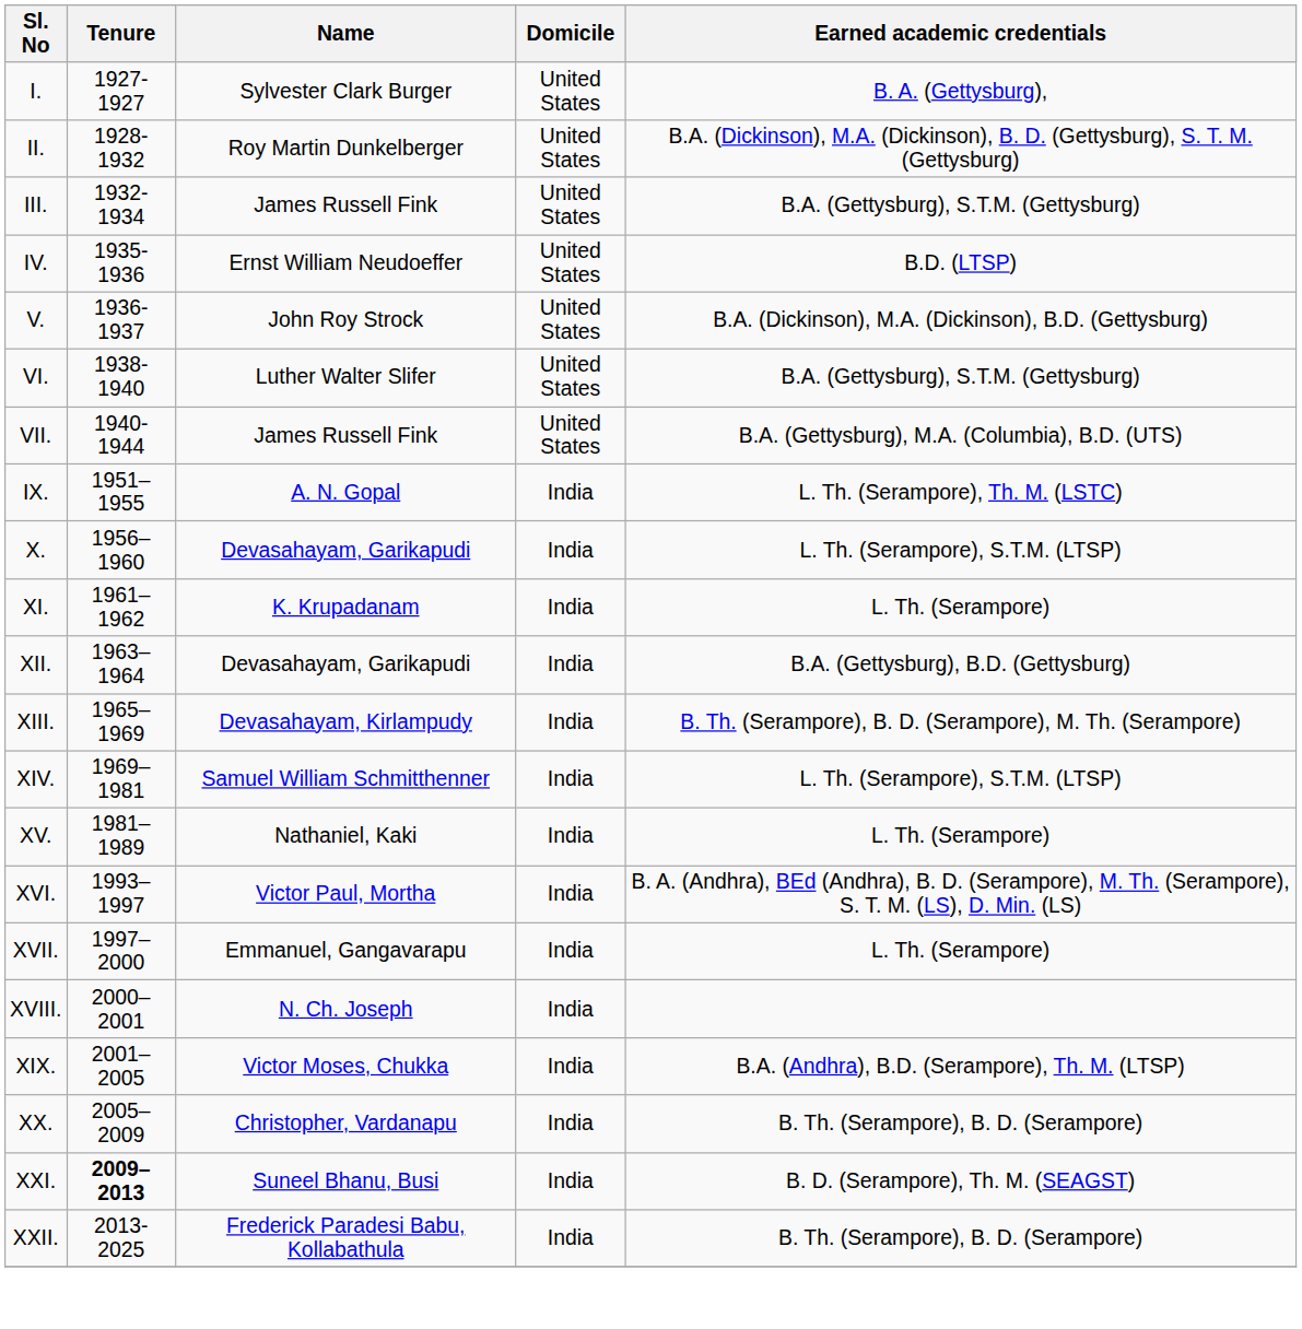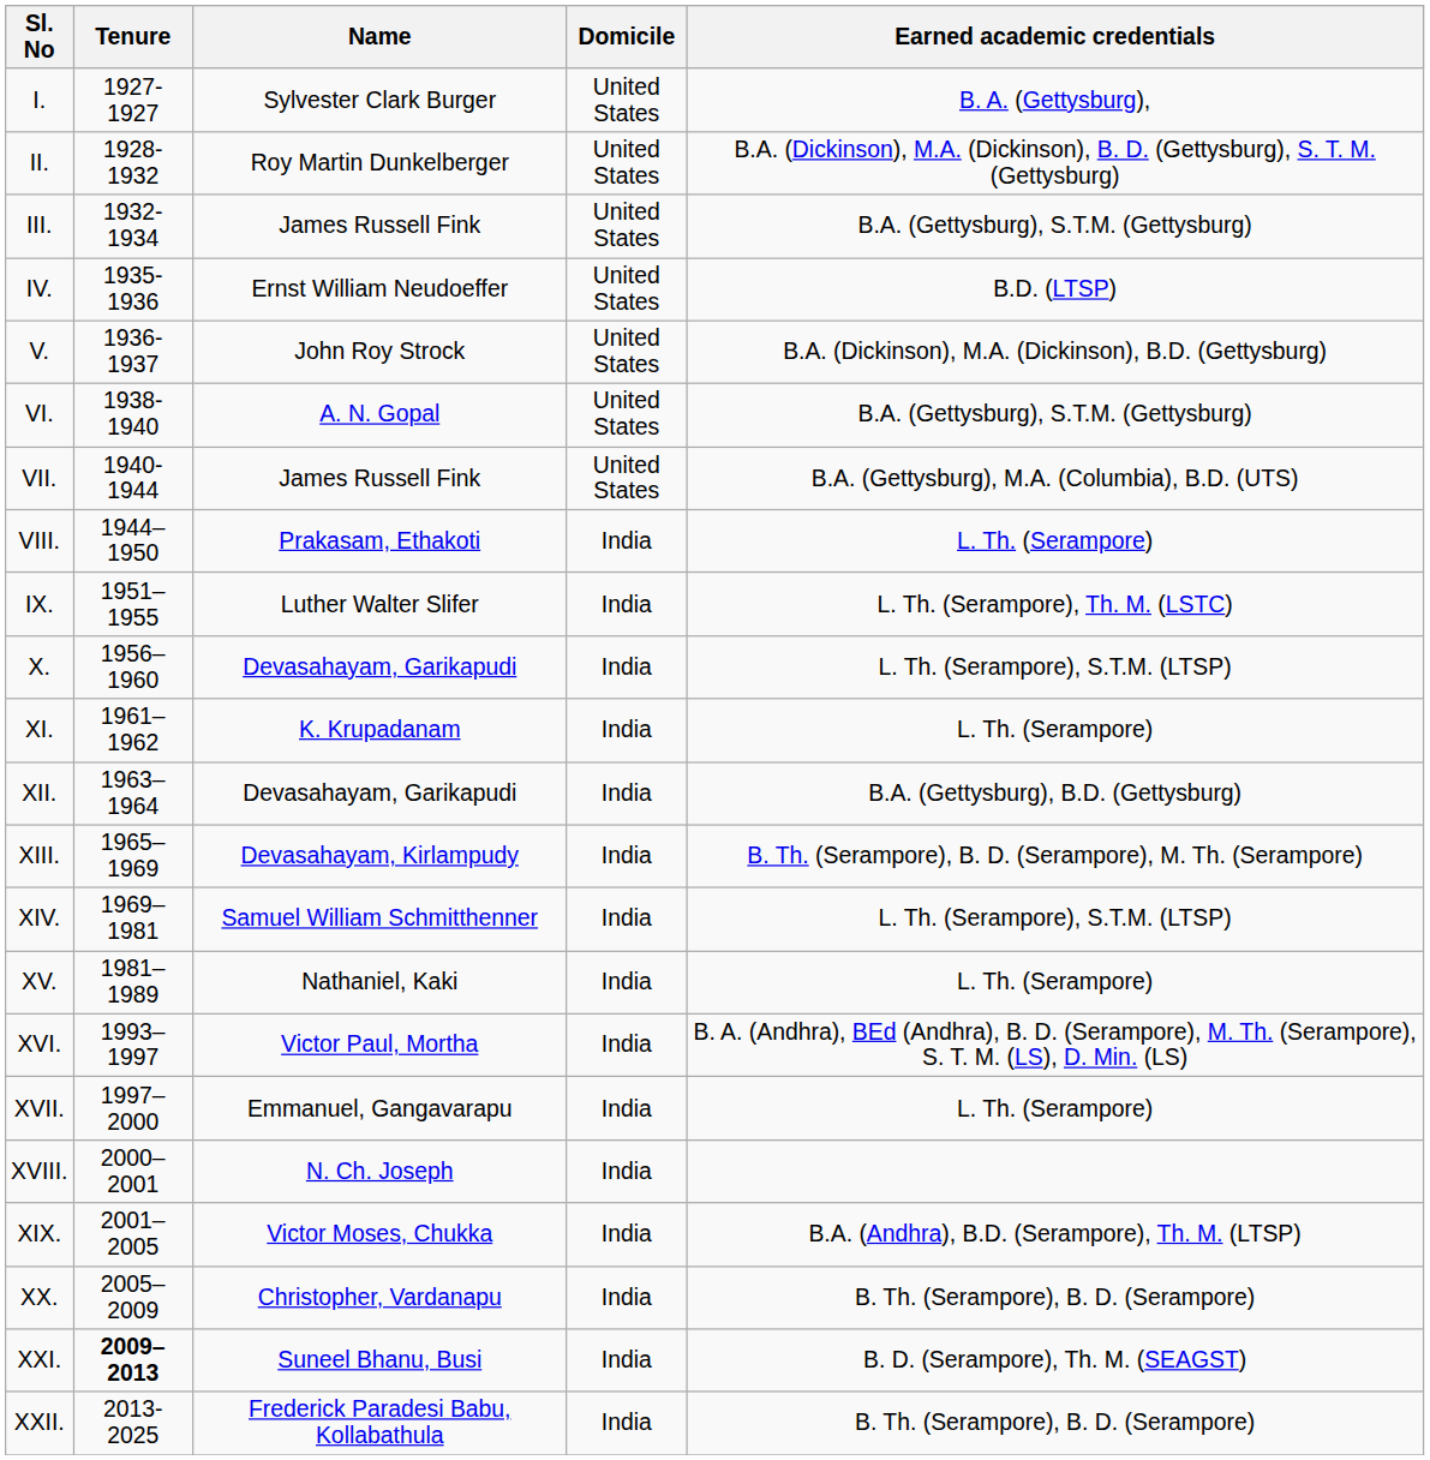 <table class="wikitable sortable" style="text-align:center">
 <tr style="background:#cccccc">
 <th scope="col" style="width: 10px;">Sl. No</th>
 <th scope="col" style="width: 75px;">Tenure</th>
 <th scope="col" style="width: 250px;">Name</th>
 <th scope="col" style="width: 75px;">Domicile</th>
 <th scope="col" style="width: 500px;">Earned academic credentials</th>
 </tr>
 <tr>
 <td>I.</td>
 <td>1927-1927</td>
 <td>Sylvester Clark Burger</td>
 <td>United States</td>
 <td><a href='#'>B. A.</a>  (<a href='#'>Gettysburg</a>),</td>
 </tr>
 <tr>
 <td>II.</td>
 <td>1928-1932</td>
 <td>Roy Martin Dunkelberger</td>
 <td>United States</td>
 <td>B.A. (<a href='#'>Dickinson</a>), <a href='#'>M.A.</a> (Dickinson), <a href='#'>B. D.</a> (Gettysburg), <a href='#'>S. T. M.</a><br>(Gettysburg)</td>
 </tr>
 <tr>
 <td>III.</td>
 <td>1932-1934</td>
 <td>James Russell Fink</td>
 <td>United States</td>
 <td>B.A. (Gettysburg), S.T.M. (Gettysburg)</td>
 </tr>
 <tr>
 <td>IV.</td>
 <td>1935-1936</td>
 <td>Ernst William Neudoeffer</td>
 <td>United States</td>
 <td>B.D. (<a href='#'>LTSP</a>)</td>
 </tr>
 <tr>
 <td>V.</td>
 <td>1936-1937</td>
 <td>John Roy Strock</td>
 <td>United States</td>
 <td>B.A. (Dickinson), M.A. (Dickinson), B.D. (Gettysburg)</td>
 </tr>
 <tr>
 <td>VI.</td>
 <td>1938-1940</td>
-<td>Luther Walter Slifer</td>
+<td><a href='#'>A. N. Gopal</a></td>
 <td>United States</td>
 <td>B.A. (Gettysburg), S.T.M. (Gettysburg)</td>
 </tr>
 <tr>
 <td>VII.</td>
 <td>1940-1944</td>
 <td>James Russell Fink</td>
 <td>United States</td>
 <td>B.A. (Gettysburg), M.A. (Columbia), B.D. (UTS)</td>
 </tr>
 <tr>
+<td>VIII.</td>
+<td>1944–1950</td>
+<td><a href='#'>Prakasam, Ethakoti</a></td>
+<td>India</td>
+<td><a href='#'>L. Th.</a> (<a href='#'>Serampore</a>)</td>
+</tr>
+<tr>
 <td>IX.</td>
 <td>1951–1955</td>
-<td><a href='#'>A. N. Gopal</a></td>
+<td>Luther Walter Slifer</td>
 <td>India</td>
 <td>L. Th. (Serampore), <a href='#'>Th. M.</a> (<a href='#'>LSTC</a>)</td>
 </tr>
 <tr>
 <td>X.</td>
 <td>1956–1960</td>
 <td><a href='#'>Devasahayam, Garikapudi</a></td>
 <td>India</td>
 <td>L. Th. (Serampore), S.T.M. (LTSP)</td>
 </tr>
 <tr>
 <td>XI.</td>
 <td>1961–1962</td>
 <td><a href='#'>K. Krupadanam</a></td>
 <td>India</td>
 <td>L. Th. (Serampore)</td>
 </tr>
 <tr>
 <td>XII.</td>
 <td>1963–1964</td>
 <td>Devasahayam, Garikapudi</td>
 <td>India</td>
 <td>B.A. (Gettysburg), B.D. (Gettysburg)</td>
 </tr>
 <tr>
 <td>XIII.</td>
 <td>1965–1969</td>
 <td><a href='#'>Devasahayam, Kirlampudy</a></td>
 <td>India</td>
 <td><a href='#'>B. Th.</a> (Serampore), B. D. (Serampore), M. Th. (Serampore)</td>
 </tr>
 <tr>
 <td>XIV.</td>
 <td>1969–1981</td>
 <td><a href='#'>Samuel William Schmitthenner</a></td>
 <td>India</td>
 <td>L. Th. (Serampore), S.T.M. (LTSP)</td>
 </tr>
 <tr>
 <td>XV.</td>
 <td>1981–1989</td>
 <td>Nathaniel, Kaki</td>
 <td>India</td>
 <td>L. Th. (Serampore)</td>
 </tr>
 <tr>
 <td>XVI.</td>
 <td>1993–1997</td>
 <td><a href='#'>Victor Paul, Mortha</a></td>
 <td>India</td>
 <td>B. A. (Andhra), <a href='#'>BEd</a> (Andhra), B. D. (Serampore), <a href='#'>M. Th.</a> (Serampore), S. T. M. (<a href='#'>LS</a>), <a href='#'>D. Min.</a> (LS)</td>
 </tr>
 <tr>
 <td>XVII.</td>
 <td>1997–2000</td>
 <td>Emmanuel, Gangavarapu</td>
 <td>India</td>
 <td>L. Th. (Serampore)</td>
 </tr>
 <tr>
 <td>XVIII.</td>
 <td>2000–2001</td>
 <td><a href='#'>N. Ch. Joseph</a></td>
 <td>India</td>
 <td></td>
 </tr>
 <tr>
 <td>XIX.</td>
 <td>2001–2005</td>
 <td><a href='#'>Victor Moses, Chukka</a></td>
 <td>India</td>
 <td>B.A. (<a href='#'>Andhra</a>), B.D. (Serampore), <a href='#'>Th. M.</a> (LTSP)</td>
 </tr>
 <tr>
 <td>XX.</td>
 <td>2005–2009</td>
 <td><a href='#'>Christopher, Vardanapu</a></td>
 <td>India</td>
 <td>B. Th. (Serampore), B. D. (Serampore)</td>
 </tr>
 <tr>
 <td>XXI.</td>
 <td><strong>2009–2013</strong></td>
 <td><a href='#'>Suneel Bhanu, Busi</a></td>
 <td>India</td>
 <td>B. D. (Serampore), Th. M. (<a href='#'>SEAGST</a>)</td>
 </tr>
 <tr>
 <td>XXII.</td>
 <td>2013-2025</td>
 <td><a href='#'>Frederick Paradesi Babu, Kollabathula</a></td>
 <td>India</td>
 <td>B. Th. (Serampore), B. D. (Serampore)</td>
 </tr>
 <tr>
 </tr>
 </table>
